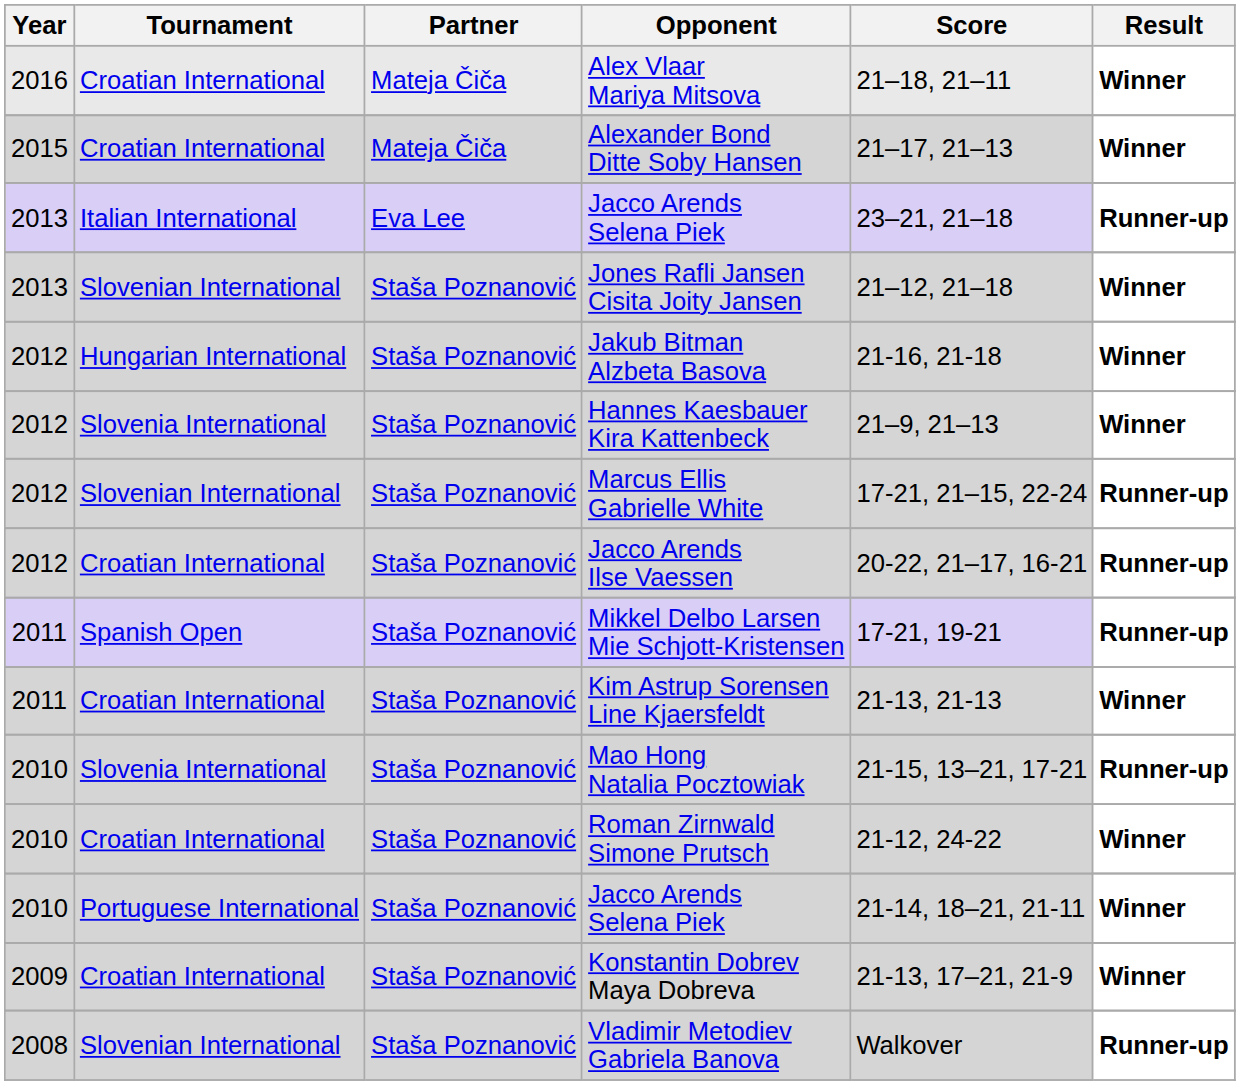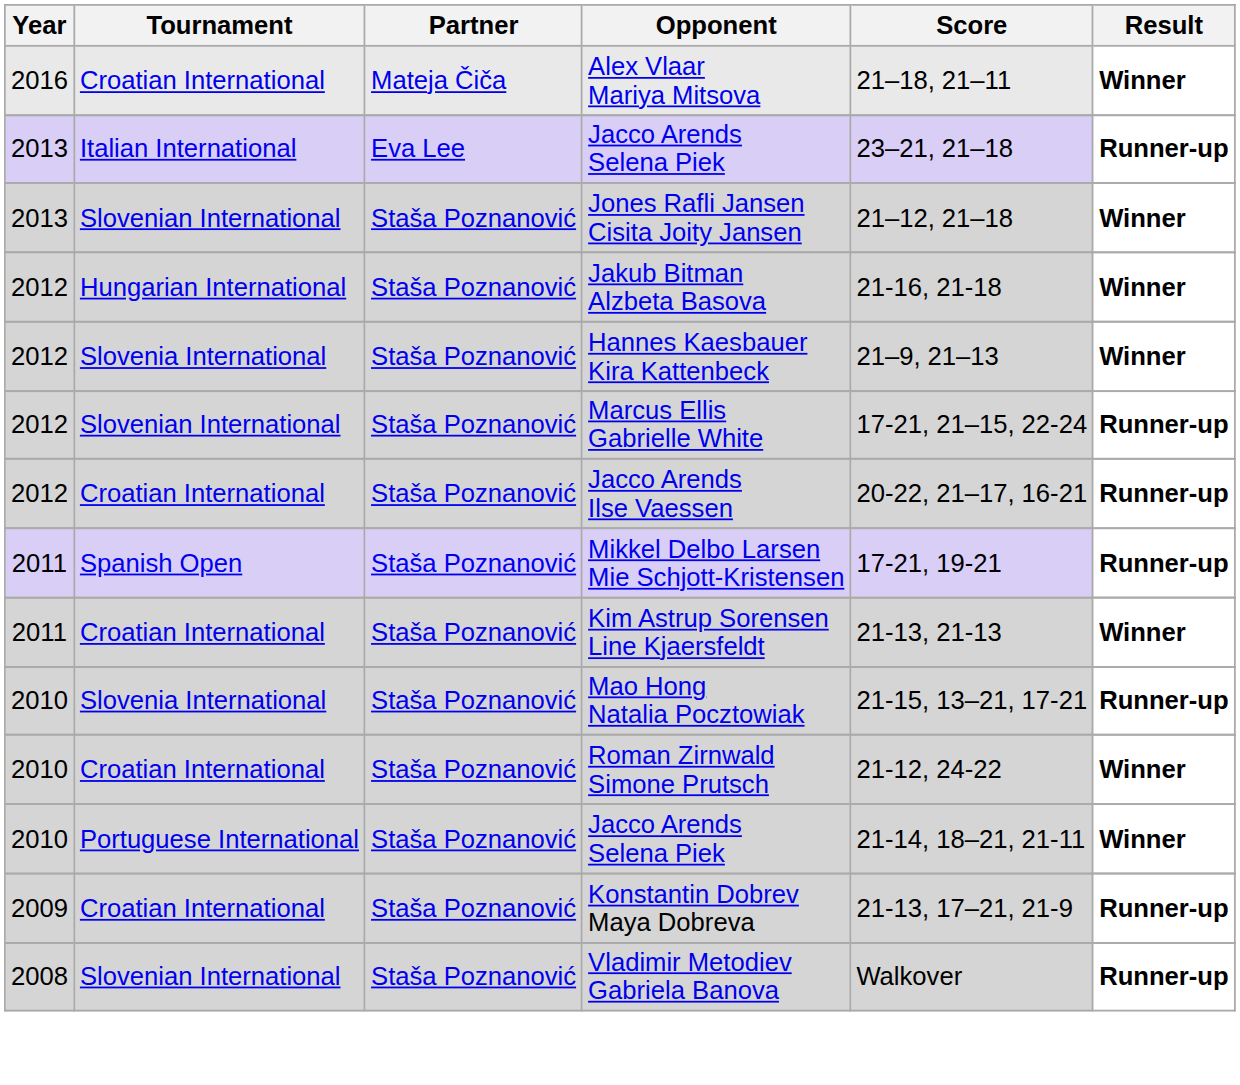 <table class="sortable wikitable" style="font-size: 90%;">
 <tr>
 <th>Year</th>
 <th>Tournament</th>
 <th>Partner</th>
 <th>Opponent</th>
 <th>Score</th>
 <th>Result</th>
 </tr>
 <tr style="background:#E9E9E9">
 <td align="center">2016</td>
 <td align="left"><a href='#'>Croatian International</a></td>
 <td align="left"> <a href='#'>Mateja Čiča</a></td>
 <td align="left"> <a href='#'>Alex Vlaar</a><br> <a href='#'>Mariya Mitsova</a></td>
 <td align="left">21–18, 21–11</td>
 <td style="text-align:left; background:white"> <strong>Winner</strong></td>
 </tr>
 <tr>
-</tr>
-<tr style="background:#D5D5D5">
-<td align="center">2015</td>
-<td align="left"><a href='#'>Croatian International</a></td>
-<td align="left"> <a href='#'>Mateja Čiča</a></td>
-<td align="left"> <a href='#'>Alexander Bond</a><br> <a href='#'>Ditte Soby Hansen</a></td>
-<td align="left">21–17, 21–13</td>
-<td style="text-align:left; background:white"> <strong>Winner</strong></td>
 </tr>
 <tr>
 </tr>
 <tr style="background:#D8CEF6">
 <td align="center">2013</td>
 <td align="left"><a href='#'>Italian International</a></td>
 <td align="left"> <a href='#'>Eva Lee</a></td>
 <td align="left"> <a href='#'>Jacco Arends</a><br> <a href='#'>Selena Piek</a></td>
 <td align="left">23–21, 21–18</td>
 <td style="text-align:left; background:white"> <strong>Runner-up</strong></td>
 </tr>
 <tr>
 </tr>
 <tr style="background:#D5D5D5">
 <td align="center">2013</td>
 <td align="left"><a href='#'>Slovenian International</a></td>
 <td align="left"> <a href='#'>Staša Poznanović</a></td>
 <td align="left"> <a href='#'>Jones Rafli Jansen</a><br> <a href='#'>Cisita Joity Jansen</a></td>
 <td align="left">21–12, 21–18</td>
 <td style="text-align:left; background:white"> <strong>Winner</strong></td>
 </tr>
 <tr>
 </tr>
 <tr style="background:#D5D5D5">
 <td align="center">2012</td>
 <td align="left"><a href='#'>Hungarian International</a></td>
 <td align="left"> <a href='#'>Staša Poznanović</a></td>
 <td align="left"> <a href='#'>Jakub Bitman</a><br> <a href='#'>Alzbeta Basova</a></td>
 <td align="left">21-16, 21-18</td>
 <td style="text-align:left; background:white"> <strong>Winner</strong></td>
 </tr>
 <tr>
 </tr>
 <tr style="background:#D5D5D5">
 <td align="center">2012</td>
 <td align="left"><a href='#'>Slovenia International</a></td>
 <td align="left"> <a href='#'>Staša Poznanović</a></td>
 <td align="left"> <a href='#'>Hannes Kaesbauer</a><br> <a href='#'>Kira Kattenbeck</a></td>
 <td align="left">21–9, 21–13</td>
 <td style="text-align:left; background:white"> <strong>Winner</strong></td>
 </tr>
 <tr>
 </tr>
 <tr style="background:#D5D5D5">
 <td align="center">2012</td>
 <td align="left"><a href='#'>Slovenian International</a></td>
 <td align="left"> <a href='#'>Staša Poznanović</a></td>
 <td align="left"> <a href='#'>Marcus Ellis</a><br> <a href='#'>Gabrielle White</a></td>
 <td align="left">17-21, 21–15, 22-24</td>
 <td style="text-align:left; background:white"> <strong>Runner-up</strong></td>
 </tr>
 <tr>
 </tr>
 <tr style="background:#D5D5D5">
 <td align="center">2012</td>
 <td align="left"><a href='#'>Croatian International</a></td>
 <td align="left"> <a href='#'>Staša Poznanović</a></td>
 <td align="left"> <a href='#'>Jacco Arends</a><br> <a href='#'>Ilse Vaessen</a></td>
 <td align="left">20-22, 21–17, 16-21</td>
 <td style="text-align:left; background:white"> <strong>Runner-up</strong></td>
 </tr>
 <tr>
 </tr>
 <tr style="background:#D8CEF6">
 <td align="center">2011</td>
 <td align="left"><a href='#'>Spanish Open</a></td>
 <td align="left"> <a href='#'>Staša Poznanović</a></td>
 <td align="left"> <a href='#'>Mikkel Delbo Larsen</a><br> <a href='#'>Mie Schjott-Kristensen</a></td>
 <td align="left">17-21, 19-21</td>
 <td style="text-align:left; background:white"> <strong>Runner-up</strong></td>
 </tr>
 <tr>
 </tr>
 <tr style="background:#D5D5D5">
 <td align="center">2011</td>
 <td align="left"><a href='#'>Croatian International</a></td>
 <td align="left"> <a href='#'>Staša Poznanović</a></td>
 <td align="left"> <a href='#'>Kim Astrup Sorensen</a><br> <a href='#'>Line Kjaersfeldt</a></td>
 <td align="left">21-13, 21-13</td>
 <td style="text-align:left; background:white"> <strong>Winner</strong></td>
 </tr>
 <tr>
 </tr>
 <tr style="background:#D5D5D5">
 <td align="center">2010</td>
 <td align="left"><a href='#'>Slovenia International</a></td>
 <td align="left"> <a href='#'>Staša Poznanović</a></td>
 <td align="left"> <a href='#'>Mao Hong</a><br> <a href='#'>Natalia Pocztowiak</a></td>
 <td align="left">21-15, 13–21, 17-21</td>
 <td style="text-align:left; background:white"> <strong>Runner-up</strong></td>
 </tr>
 <tr>
 </tr>
 <tr style="background:#D5D5D5">
 <td align="center">2010</td>
 <td align="left"><a href='#'>Croatian International</a></td>
 <td align="left"> <a href='#'>Staša Poznanović</a></td>
 <td align="left"> <a href='#'>Roman Zirnwald</a><br> <a href='#'>Simone Prutsch</a></td>
 <td align="left">21-12, 24-22</td>
 <td style="text-align:left; background:white"> <strong>Winner</strong></td>
 </tr>
 <tr>
 </tr>
 <tr style="background:#D5D5D5">
 <td align="center">2010</td>
 <td align="left"><a href='#'>Portuguese International</a></td>
 <td align="left"> <a href='#'>Staša Poznanović</a></td>
 <td align="left"> <a href='#'>Jacco Arends</a><br> <a href='#'>Selena Piek</a></td>
 <td align="left">21-14, 18–21, 21-11</td>
 <td style="text-align:left; background:white"> <strong>Winner</strong></td>
 </tr>
 <tr>
 </tr>
 <tr style="background:#D5D5D5">
 <td align="center">2009</td>
 <td align="left"><a href='#'>Croatian International</a></td>
 <td align="left"> <a href='#'>Staša Poznanović</a></td>
 <td align="left"> <a href='#'>Konstantin Dobrev</a><br> Maya Dobreva</td>
 <td align="left">21-13, 17–21, 21-9</td>
-<td style="text-align:left; background:white"> <strong>Winner</strong></td>
+<td style="text-align:left; background:white"> <strong>Runner-up</strong></td>
 </tr>
 <tr>
 </tr>
 <tr style="background:#D5D5D5">
 <td align="center">2008</td>
 <td align="left"><a href='#'>Slovenian International</a></td>
 <td align="left"> <a href='#'>Staša Poznanović</a></td>
 <td align="left"> <a href='#'>Vladimir Metodiev</a><br> <a href='#'>Gabriela Banova</a></td>
 <td align="left">Walkover</td>
 <td style="text-align:left; background:white"> <strong>Runner-up</strong></td>
 </tr>
 </table>
